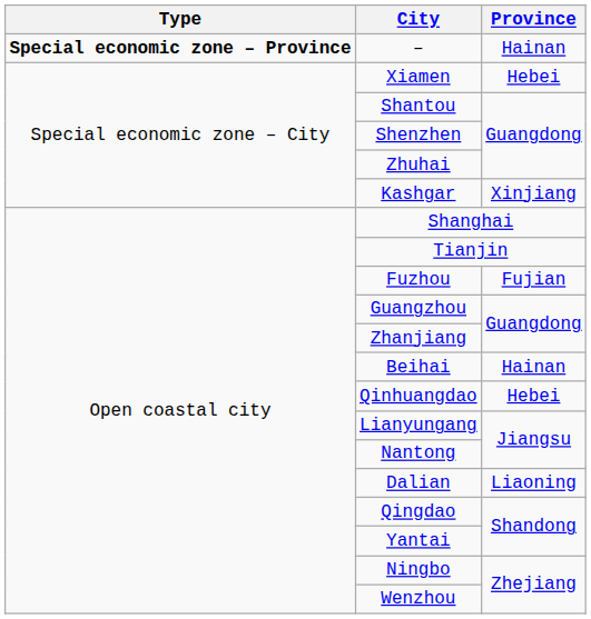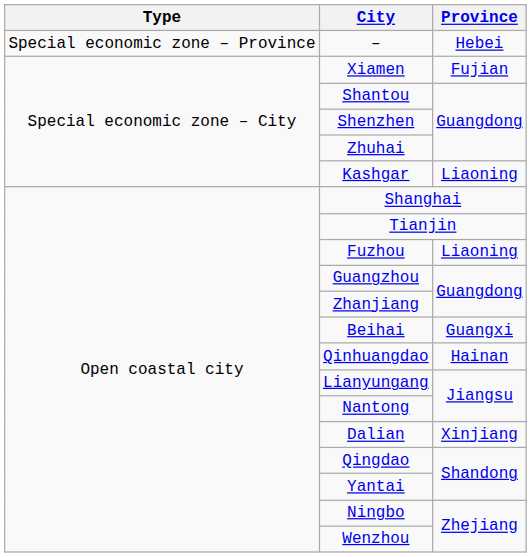 <table class="wikitable">
 <tr>
 <th>Type</th>
 <th><a href='#'>City</a></th>
 <th><a href='#'>Province</a></th>
 </tr>
 <tr>
-<td style="text-align: center;"><strong>Special economic zone – Province</strong></td>
+<td style="text-align: center;">Special economic zone – Province</td>
 <td style="text-align: center;">–</td>
-<td style="text-align: center;"><a href='#'>Hainan</a></td>
+<td style="text-align: center;"><a href='#'>Hebei</a></td>
 </tr>
 <tr>
 <td rowspan="5" style="text-align: center;">Special economic zone – City</td>
 <td style="text-align: center;"><a href='#'>Xiamen</a></td>
-<td style="text-align: center;"><a href='#'>Hebei</a></td>
+<td style="text-align: center;"><a href='#'>Fujian</a></td>
 </tr>
 <tr>
 <td style="text-align: center;"><a href='#'>Shantou</a></td>
 <td rowspan="3" style="text-align: center;"><a href='#'>Guangdong</a></td>
 </tr>
 <tr>
 <td style="text-align: center;"><a href='#'>Shenzhen</a></td>
 </tr>
 <tr>
 <td style="text-align: center;"><a href='#'>Zhuhai</a></td>
 </tr>
 <tr>
 <td style="text-align: center;"><a href='#'>Kashgar</a></td>
-<td style="text-align: center;"><a href='#'>Xinjiang</a></td>
+<td style="text-align: center;"><a href='#'>Liaoning</a></td>
 </tr>
 <tr>
 <td rowspan="14" style="text-align: center;">Open coastal city</td>
 <td colspan="2" style="text-align: center;"><a href='#'>Shanghai</a></td>
 </tr>
 <tr>
 <td colspan="2" style="text-align: center;"><a href='#'>Tianjin</a></td>
 </tr>
 <tr>
 <td style="text-align: center;"><a href='#'>Fuzhou</a></td>
-<td style="text-align: center;"><a href='#'>Fujian</a></td>
+<td style="text-align: center;"><a href='#'>Liaoning</a></td>
 </tr>
 <tr>
 <td style="text-align: center;"><a href='#'>Guangzhou</a></td>
 <td rowspan="2" style="text-align: center;"><a href='#'>Guangdong</a></td>
 </tr>
 <tr>
 <td style="text-align: center;"><a href='#'>Zhanjiang</a></td>
 </tr>
 <tr>
 <td style="text-align: center;"><a href='#'>Beihai</a></td>
-<td style="text-align: center;"><a href='#'>Hainan</a></td>
+<td style="text-align: center;"><a href='#'>Guangxi</a></td>
 </tr>
 <tr>
 <td style="text-align: center;"><a href='#'>Qinhuangdao</a></td>
-<td style="text-align: center;"><a href='#'>Hebei</a></td>
+<td style="text-align: center;"><a href='#'>Hainan</a></td>
 </tr>
 <tr>
 <td style="text-align: center;"><a href='#'>Lianyungang</a></td>
 <td rowspan="2" style="text-align: center;"><a href='#'>Jiangsu</a></td>
 </tr>
 <tr>
 <td style="text-align: center;"><a href='#'>Nantong</a></td>
 </tr>
 <tr>
 <td style="text-align: center;"><a href='#'>Dalian</a></td>
-<td style="text-align: center;"><a href='#'>Liaoning</a></td>
+<td style="text-align: center;"><a href='#'>Xinjiang</a></td>
 </tr>
 <tr>
 <td style="text-align: center;"><a href='#'>Qingdao</a></td>
 <td rowspan="2" style="text-align: center;"><a href='#'>Shandong</a></td>
 </tr>
 <tr>
 <td style="text-align: center;"><a href='#'>Yantai</a></td>
 </tr>
 <tr>
 <td style="text-align: center;"><a href='#'>Ningbo</a></td>
 <td rowspan="2" style="text-align: center;"><a href='#'>Zhejiang</a></td>
 </tr>
 <tr>
 <td style="text-align: center;"><a href='#'>Wenzhou</a></td>
 </tr>
 </table>
